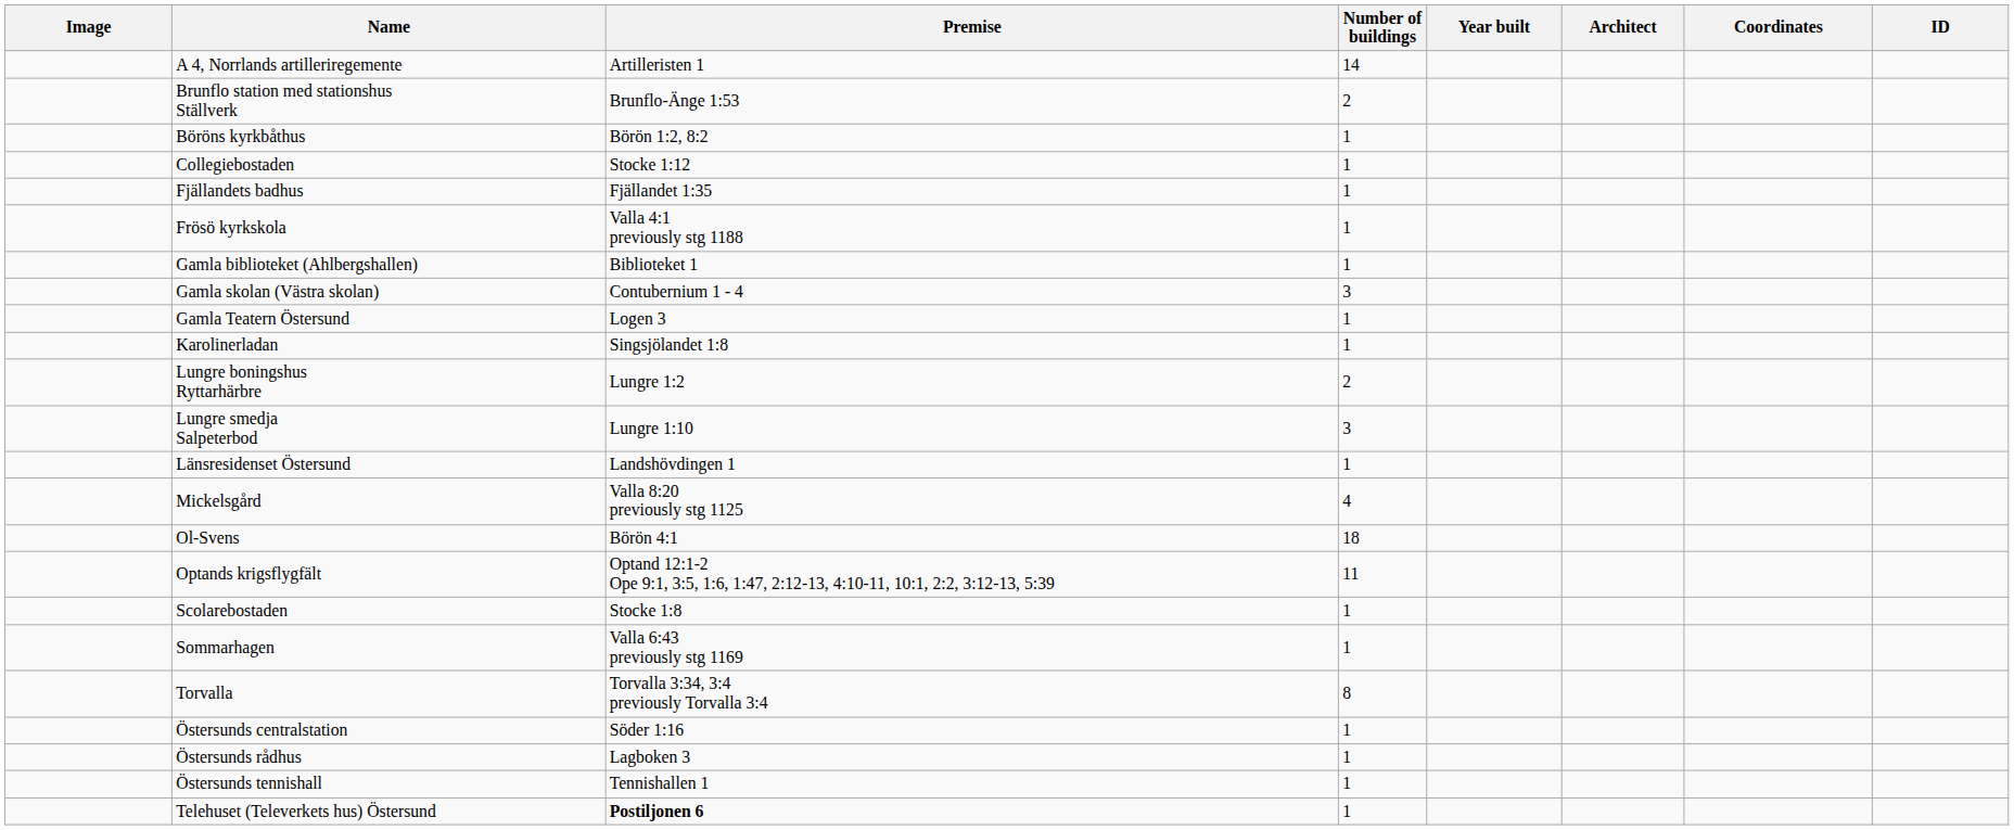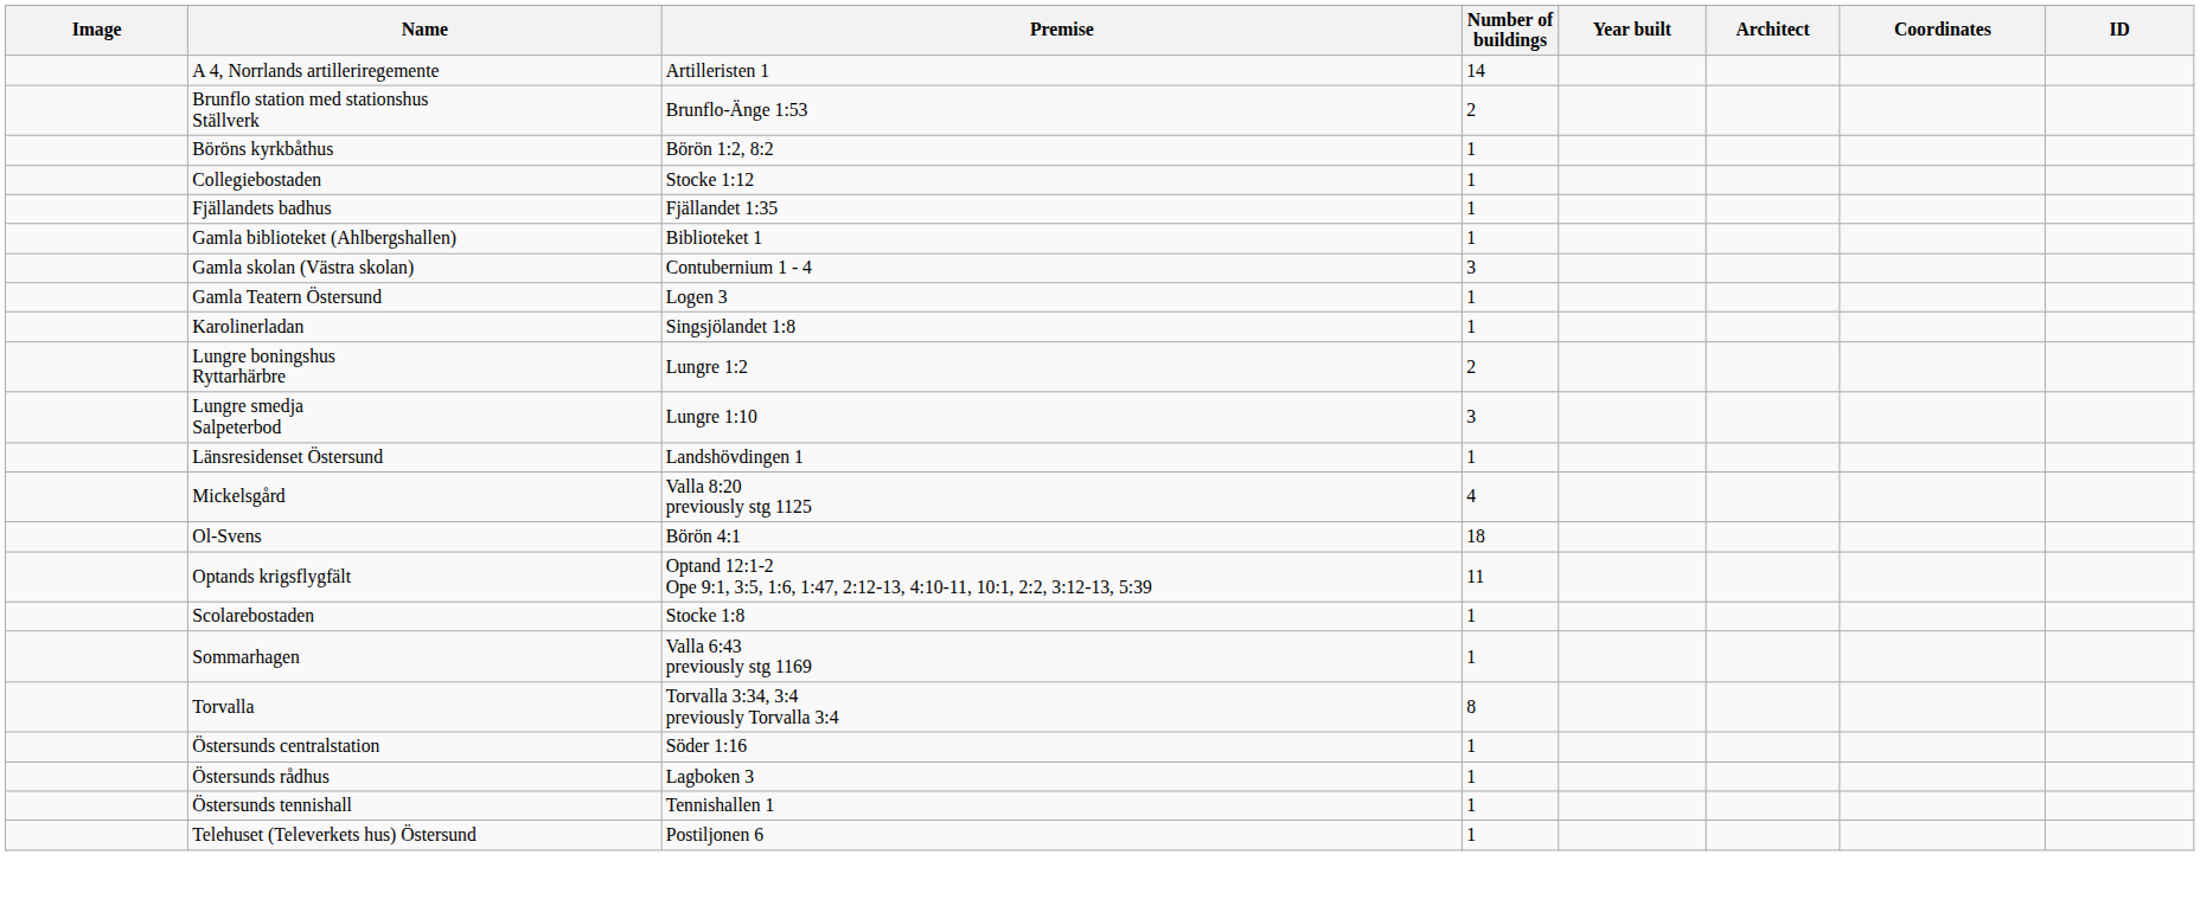 <table class="wikitable" width="95%">
 <tr>
 <th width="150">Image</th>
 <th>Name</th>
 <th>Premise</th>
 <th width="75">Number of<br>buildings</th>
 <th width="120">Year built</th>
 <th>Architect</th>
 <th width="170">Coordinates</th>
 <th width="120">ID</th>
 </tr>
 <tr>
 <td></td>
 <td>A 4, Norrlands artilleriregemente</td>
 <td>Artilleristen 1</td>
 <td>14</td>
 <td></td>
 <td></td>
 <td></td>
 <td></td>
 </tr>
 <tr>
 <td></td>
 <td>Brunflo station med stationshus<br>Ställverk</td>
 <td>Brunflo-Änge 1:53</td>
 <td>2</td>
 <td></td>
 <td></td>
 <td></td>
 <td></td>
 </tr>
 <tr>
 <td></td>
 <td>Böröns kyrkbåthus</td>
 <td>Börön 1:2, 8:2</td>
 <td>1</td>
 <td></td>
 <td></td>
 <td></td>
 <td></td>
 </tr>
 <tr>
 <td></td>
 <td>Collegiebostaden</td>
 <td>Stocke 1:12</td>
 <td>1</td>
 <td></td>
 <td></td>
 <td></td>
 <td></td>
 </tr>
 <tr>
 <td></td>
 <td>Fjällandets badhus</td>
 <td>Fjällandet 1:35</td>
-<td>1</td>
-<td></td>
-<td></td>
-<td></td>
-<td></td>
-</tr>
-<tr>
-<td></td>
-<td>Frösö kyrkskola</td>
-<td>Valla 4:1<br>previously stg 1188</td>
 <td>1</td>
 <td></td>
 <td></td>
 <td></td>
 <td></td>
 </tr>
 <tr>
 <td></td>
 <td Ahlbergshallen>Gamla biblioteket (Ahlbergshallen)</td>
 <td>Biblioteket 1</td>
 <td>1</td>
 <td></td>
 <td></td>
 <td></td>
 <td></td>
 </tr>
 <tr>
 <td></td>
 <td>Gamla skolan (Västra skolan)</td>
 <td>Contubernium 1 - 4</td>
 <td>3</td>
 <td></td>
 <td></td>
 <td></td>
 <td></td>
 </tr>
 <tr>
 <td></td>
 <td>Gamla Teatern Östersund</td>
 <td>Logen 3</td>
 <td>1</td>
 <td></td>
 <td></td>
 <td></td>
 <td></td>
 </tr>
 <tr>
 <td></td>
 <td>Karolinerladan</td>
 <td>Singsjölandet 1:8</td>
 <td>1</td>
 <td></td>
 <td></td>
 <td></td>
 <td></td>
 </tr>
 <tr>
 <td></td>
 <td>Lungre boningshus<br>Ryttarhärbre</td>
 <td>Lungre 1:2</td>
 <td>2</td>
 <td></td>
 <td></td>
 <td></td>
 <td></td>
 </tr>
 <tr>
 <td></td>
 <td>Lungre smedja<br>Salpeterbod</td>
 <td>Lungre 1:10</td>
 <td>3</td>
 <td></td>
 <td></td>
 <td></td>
 <td></td>
 </tr>
 <tr>
 <td></td>
 <td>Länsresidenset Östersund</td>
 <td>Landshövdingen 1</td>
 <td>1</td>
 <td></td>
 <td></td>
 <td></td>
 <td></td>
 </tr>
 <tr>
 <td></td>
 <td>Mickelsgård</td>
 <td>Valla 8:20<br>previously stg 1125</td>
 <td>4</td>
 <td></td>
 <td></td>
 <td></td>
 <td></td>
 </tr>
 <tr>
 <td></td>
 <td>Ol-Svens</td>
 <td>Börön 4:1</td>
 <td>18</td>
 <td></td>
 <td></td>
 <td></td>
 <td></td>
 </tr>
 <tr>
 <td></td>
 <td Östersund-Optand flygfält>Optands krigsflygfält</td>
 <td>Optand 12:1-2<br>Ope 9:1, 3:5, 1:6, 1:47, 2:12-13, 4:10-11, 10:1, 2:2, 3:12-13, 5:39</td>
 <td>11</td>
 <td></td>
 <td></td>
 <td></td>
 <td></td>
 </tr>
 <tr>
 <td></td>
 <td>Scolarebostaden</td>
 <td>Stocke 1:8</td>
 <td>1</td>
 <td></td>
 <td></td>
 <td></td>
 <td></td>
 </tr>
 <tr>
 <td></td>
 <td>Sommarhagen</td>
 <td>Valla 6:43<br>previously stg 1169</td>
 <td>1</td>
 <td></td>
 <td></td>
 <td></td>
 <td></td>
 </tr>
 <tr>
 <td></td>
 <td>Torvalla</td>
 <td>Torvalla 3:34, 3:4<br>previously Torvalla 3:4</td>
 <td>8</td>
 <td></td>
 <td></td>
 <td></td>
 <td></td>
 </tr>
 <tr>
 <td></td>
 <td>Östersunds centralstation</td>
 <td>Söder 1:16</td>
 <td>1</td>
 <td></td>
 <td></td>
 <td></td>
 <td></td>
 </tr>
 <tr>
 <td></td>
 <td>Östersunds rådhus</td>
 <td>Lagboken 3</td>
 <td>1</td>
 <td></td>
 <td></td>
 <td></td>
 <td></td>
 </tr>
 <tr>
 <td></td>
 <td>Östersunds tennishall</td>
 <td>Tennishallen 1</td>
 <td>1</td>
 <td></td>
 <td></td>
 <td></td>
 <td></td>
 </tr>
 <tr>
 <td></td>
 <td Televerkets hus, Östersund>Telehuset (Televerkets hus) Östersund</td>
-<td><strong>Postiljonen 6</strong></td>
+<td>Postiljonen 6</td>
 <td>1</td>
 <td></td>
 <td></td>
 <td></td>
 <td></td>
 </tr>
 </table>
